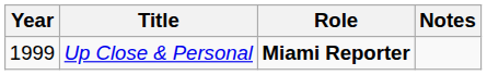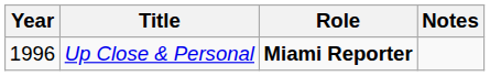 <table class="wikitable sortable">
 <tr>
 <th>Year</th>
 <th>Title</th>
 <th>Role</th>
 <th>Notes</th>
 </tr>
 <tr>
-<td>1999</td>
+<td>1996</td>
 <td><a href='#'><em>Up Close & Personal</em></a></td>
 <td><strong>Miami Reporter</strong></td>
 <td></td>
 </tr>
 </table>
